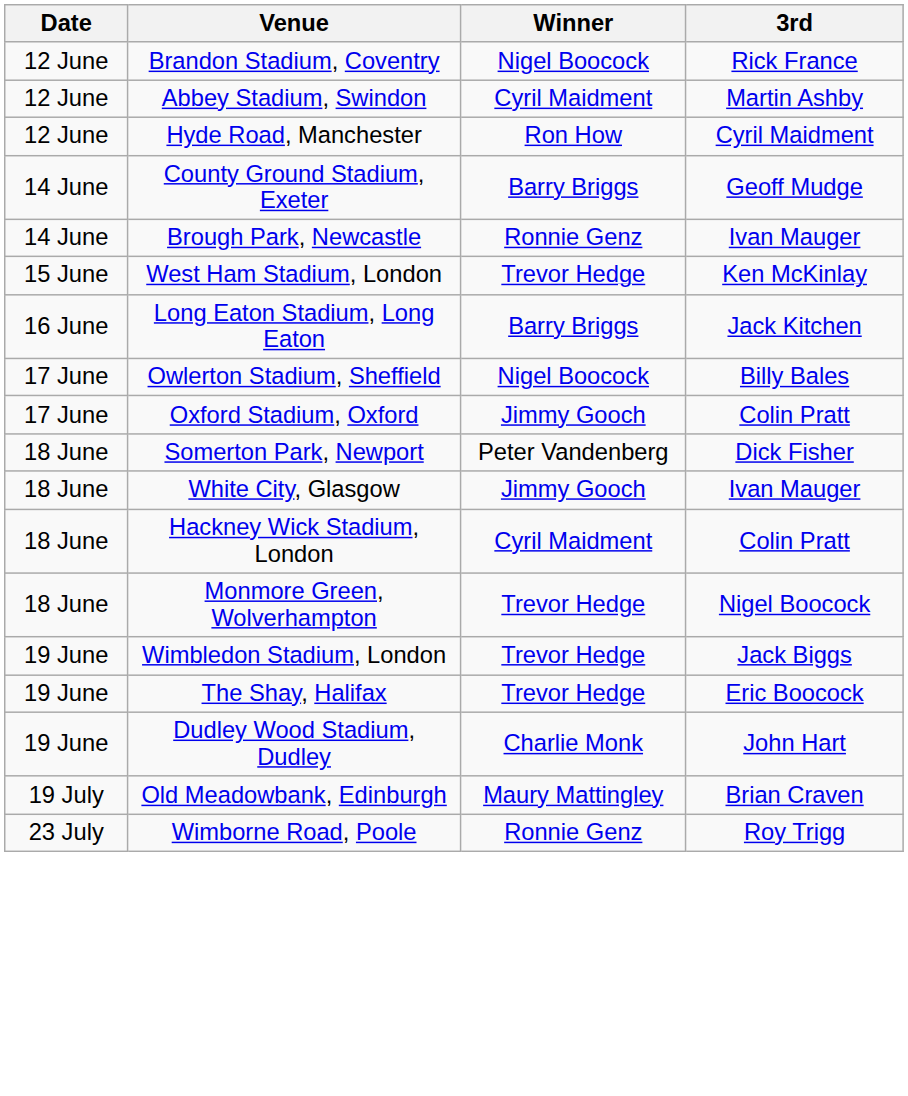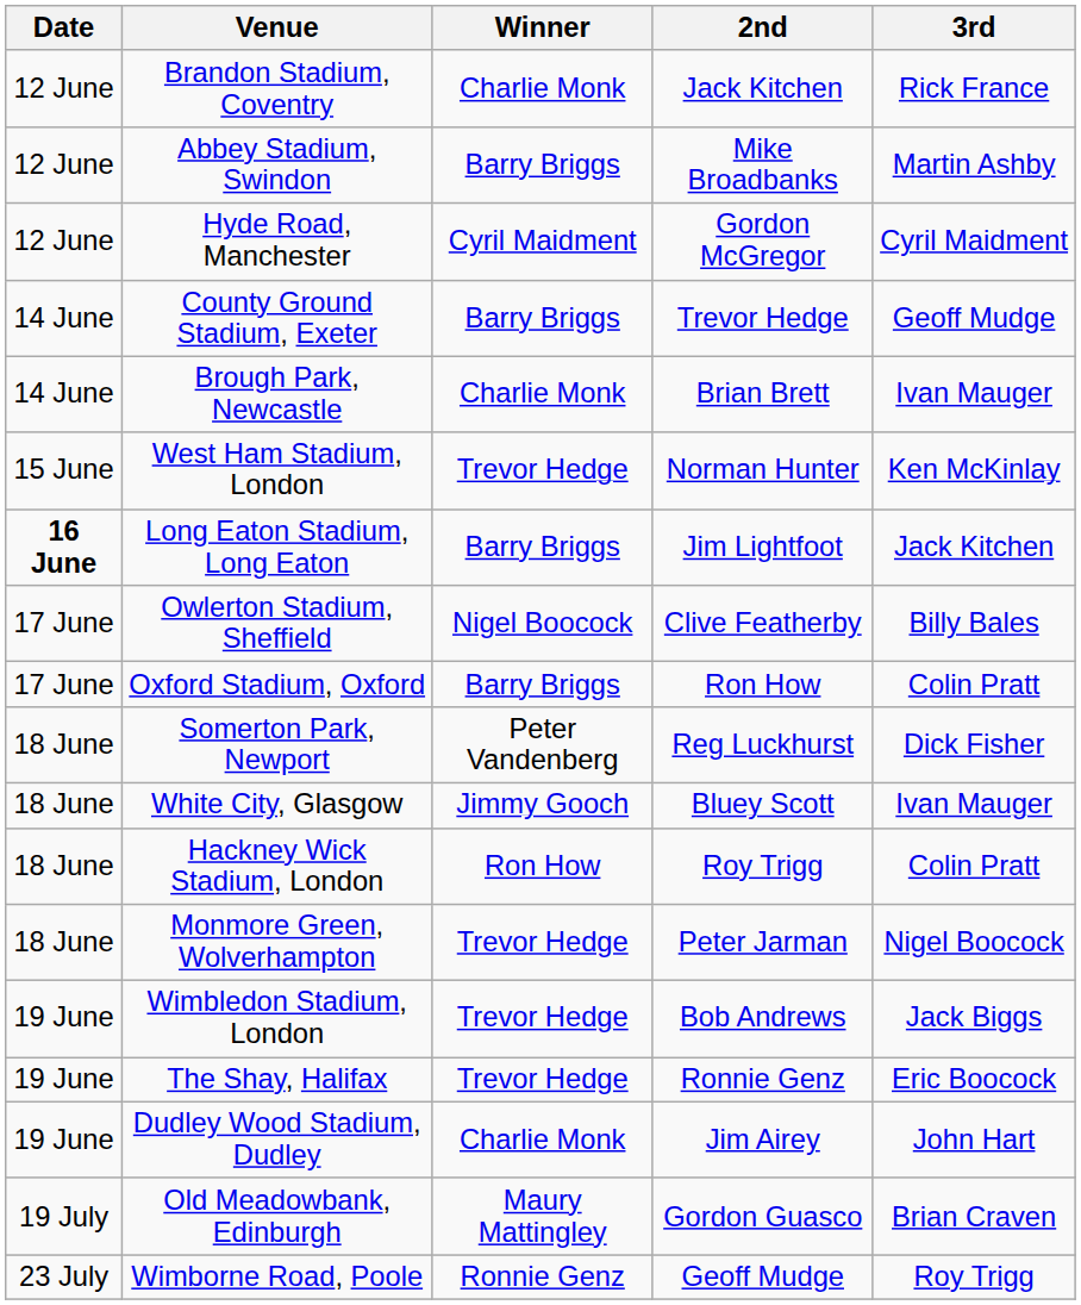 <table class="wikitable" style="text-align:center">
 <tr>
 <th width=100>Date</th>
 <th width=280>Venue</th>
 <th width=180>Winner</th>
+<th width=180>2nd</th>
 <th width=180>3rd</th>
 </tr>
 <tr>
 <td align=center>12 June</td>
 <td><a href='#'>Brandon Stadium</a>, <a href='#'>Coventry</a></td>
-<td><a href='#'>Nigel Boocock</a></td>
+<td><a href='#'>Charlie Monk</a></td>
+<td><a href='#'>Jack Kitchen</a></td>
 <td><a href='#'>Rick France</a></td>
 </tr>
 <tr>
 <td align=center>12 June</td>
 <td><a href='#'>Abbey Stadium</a>, <a href='#'>Swindon</a></td>
-<td><a href='#'>Cyril Maidment</a></td>
+<td><a href='#'>Barry Briggs</a></td>
+<td><a href='#'>Mike Broadbanks</a></td>
 <td><a href='#'>Martin Ashby</a></td>
 </tr>
 <tr>
 <td align=center>12 June</td>
 <td><a href='#'>Hyde Road</a>, Manchester</td>
-<td><a href='#'>Ron How</a></td>
+<td><a href='#'>Cyril Maidment</a></td>
+<td><a href='#'>Gordon McGregor</a></td>
 <td><a href='#'>Cyril Maidment</a></td>
 </tr>
 <tr>
 <td align=center>14 June</td>
 <td><a href='#'>County Ground Stadium</a>, <a href='#'>Exeter</a></td>
 <td><a href='#'>Barry Briggs</a></td>
+<td><a href='#'>Trevor Hedge</a></td>
 <td><a href='#'>Geoff Mudge</a></td>
 </tr>
 <tr>
 <td align=center>14 June</td>
 <td><a href='#'>Brough Park</a>, <a href='#'>Newcastle</a></td>
-<td><a href='#'>Ronnie Genz</a></td>
+<td><a href='#'>Charlie Monk</a></td>
+<td><a href='#'>Brian Brett</a></td>
 <td><a href='#'>Ivan Mauger</a></td>
 </tr>
 <tr>
 <td align=center>15 June</td>
 <td><a href='#'>West Ham Stadium</a>, London</td>
 <td><a href='#'>Trevor Hedge</a></td>
+<td><a href='#'>Norman Hunter</a></td>
 <td><a href='#'>Ken McKinlay</a></td>
 </tr>
 <tr>
-<td align=center>16 June</td>
+<td align=center><strong>16 June</strong></td>
 <td><a href='#'>Long Eaton Stadium</a>, <a href='#'>Long Eaton</a></td>
 <td><a href='#'>Barry Briggs</a></td>
+<td><a href='#'>Jim Lightfoot</a></td>
 <td><a href='#'>Jack Kitchen</a></td>
 </tr>
 <tr>
 <td align=center>17 June</td>
 <td><a href='#'>Owlerton Stadium</a>, <a href='#'>Sheffield</a></td>
 <td><a href='#'>Nigel Boocock</a></td>
+<td><a href='#'>Clive Featherby</a></td>
 <td><a href='#'>Billy Bales</a></td>
 </tr>
 <tr>
 <td align=center>17 June</td>
 <td><a href='#'>Oxford Stadium</a>, <a href='#'>Oxford</a></td>
-<td><a href='#'>Jimmy Gooch</a></td>
+<td><a href='#'>Barry Briggs</a></td>
+<td><a href='#'>Ron How</a></td>
 <td><a href='#'>Colin Pratt</a></td>
 </tr>
 <tr>
 <td align=center>18 June</td>
 <td><a href='#'>Somerton Park</a>, <a href='#'>Newport</a></td>
 <td>Peter Vandenberg</td>
+<td><a href='#'>Reg Luckhurst</a></td>
 <td><a href='#'>Dick Fisher</a></td>
 </tr>
 <tr>
 <td align=center>18 June</td>
 <td><a href='#'>White City</a>, Glasgow</td>
 <td><a href='#'>Jimmy Gooch</a></td>
+<td><a href='#'>Bluey Scott</a></td>
 <td><a href='#'>Ivan Mauger</a></td>
 </tr>
 <tr>
 <td align=center>18 June</td>
 <td><a href='#'>Hackney Wick Stadium</a>, London</td>
-<td><a href='#'>Cyril Maidment</a></td>
+<td><a href='#'>Ron How</a></td>
+<td><a href='#'>Roy Trigg</a></td>
 <td><a href='#'>Colin Pratt</a></td>
 </tr>
 <tr>
 <td align=center>18 June</td>
 <td><a href='#'>Monmore Green</a>, <a href='#'>Wolverhampton</a></td>
 <td><a href='#'>Trevor Hedge</a></td>
+<td><a href='#'>Peter Jarman</a></td>
 <td><a href='#'>Nigel Boocock</a></td>
 </tr>
 <tr>
 <td align=center>19 June</td>
 <td><a href='#'>Wimbledon Stadium</a>, London</td>
 <td><a href='#'>Trevor Hedge</a></td>
+<td><a href='#'>Bob Andrews</a></td>
 <td><a href='#'>Jack Biggs</a></td>
 </tr>
 <tr>
 <td align=center>19 June</td>
 <td><a href='#'>The Shay</a>, <a href='#'>Halifax</a></td>
 <td><a href='#'>Trevor Hedge</a></td>
+<td><a href='#'>Ronnie Genz</a></td>
 <td><a href='#'>Eric Boocock</a></td>
 </tr>
 <tr>
 <td align=center>19 June</td>
 <td><a href='#'>Dudley Wood Stadium</a>, <a href='#'>Dudley</a></td>
 <td><a href='#'>Charlie Monk</a></td>
+<td><a href='#'>Jim Airey</a></td>
 <td><a href='#'>John Hart</a></td>
 </tr>
 <tr>
 <td align=center>19 July</td>
 <td><a href='#'>Old Meadowbank</a>, <a href='#'>Edinburgh</a></td>
 <td><a href='#'>Maury Mattingley</a></td>
+<td><a href='#'>Gordon Guasco</a></td>
 <td><a href='#'>Brian Craven</a></td>
 </tr>
 <tr>
 <td align=center>23 July</td>
 <td><a href='#'>Wimborne Road</a>, <a href='#'>Poole</a></td>
 <td><a href='#'>Ronnie Genz</a></td>
+<td><a href='#'>Geoff Mudge</a></td>
 <td><a href='#'>Roy Trigg</a></td>
 </tr>
 </table>
